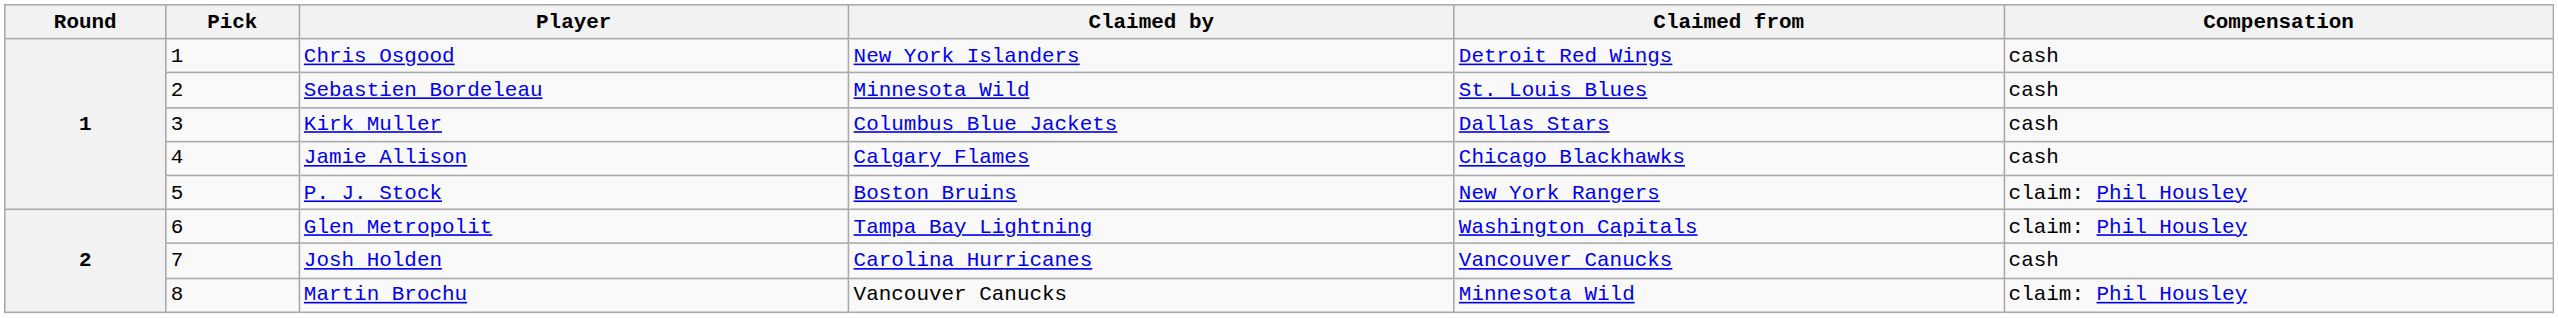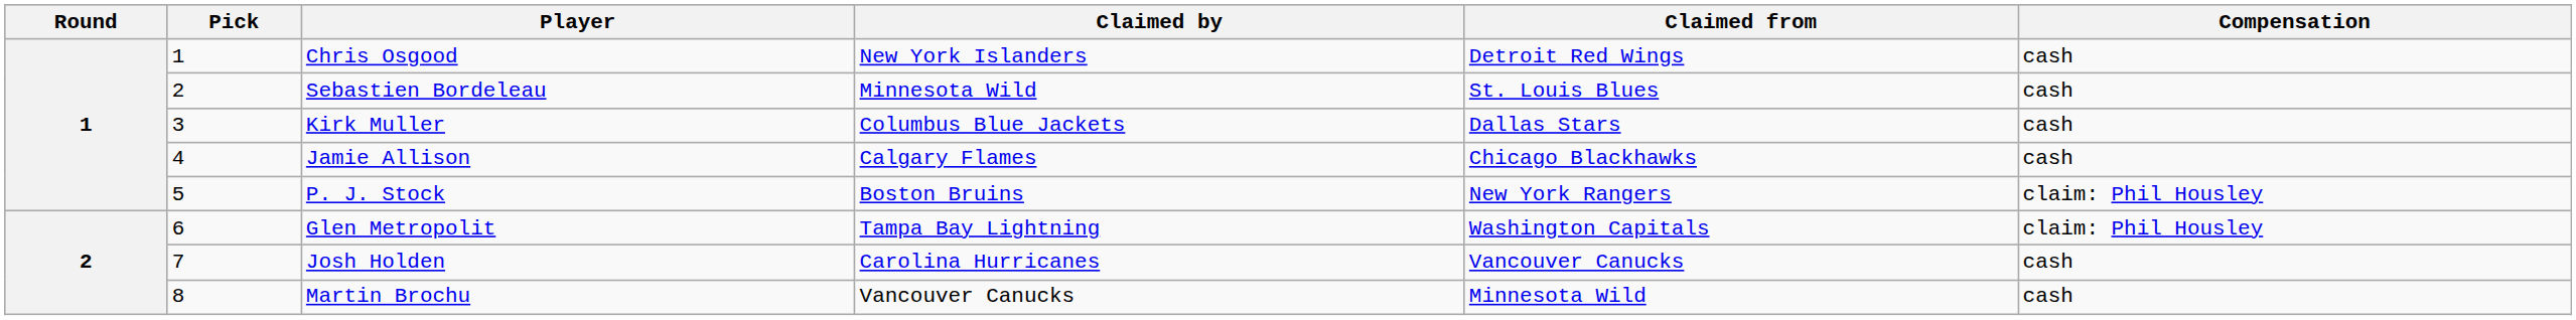 <table class="wikitable" style="width: 100%">
 <tr>
 <th scope="col">Round</th>
 <th scope="col">Pick</th>
 <th scope="col">Player</th>
 <th scope="col">Claimed by</th>
 <th scope="col">Claimed from</th>
 <th scope="col">Compensation</th>
 </tr>
 <tr>
 <th scope="row" rowspan="5">1</th>
 <td>1</td>
 <td><a href='#'>Chris Osgood</a></td>
 <td><a href='#'>New York Islanders</a></td>
 <td><a href='#'>Detroit Red Wings</a></td>
 <td>cash</td>
 </tr>
 <tr>
 <td>2</td>
 <td><a href='#'>Sebastien Bordeleau</a></td>
 <td><a href='#'>Minnesota Wild</a></td>
 <td><a href='#'>St. Louis Blues</a></td>
 <td>cash</td>
 </tr>
 <tr>
 <td>3</td>
 <td><a href='#'>Kirk Muller</a></td>
 <td><a href='#'>Columbus Blue Jackets</a></td>
 <td><a href='#'>Dallas Stars</a></td>
 <td>cash</td>
 </tr>
 <tr>
 <td>4</td>
 <td><a href='#'>Jamie Allison</a></td>
 <td><a href='#'>Calgary Flames</a></td>
 <td><a href='#'>Chicago Blackhawks</a></td>
 <td>cash</td>
 </tr>
 <tr>
 <td>5</td>
 <td><a href='#'>P. J. Stock</a></td>
 <td><a href='#'>Boston Bruins</a></td>
 <td><a href='#'>New York Rangers</a></td>
 <td>claim: <a href='#'>Phil Housley</a></td>
 </tr>
 <tr>
 <th scope="row" rowspan="3">2</th>
 <td>6</td>
 <td><a href='#'>Glen Metropolit</a></td>
 <td><a href='#'>Tampa Bay Lightning</a></td>
 <td><a href='#'>Washington Capitals</a></td>
 <td>claim: <a href='#'>Phil Housley</a></td>
 </tr>
 <tr>
 <td>7</td>
 <td><a href='#'>Josh Holden</a></td>
 <td><a href='#'>Carolina Hurricanes</a></td>
 <td><a href='#'>Vancouver Canucks</a></td>
 <td>cash</td>
 </tr>
 <tr>
 <td>8</td>
 <td><a href='#'>Martin Brochu</a></td>
 <td>Vancouver Canucks</td>
 <td><a href='#'>Minnesota Wild</a></td>
-<td>claim: <a href='#'>Phil Housley</a></td>
+<td>cash</td>
 </tr>
 </table>
